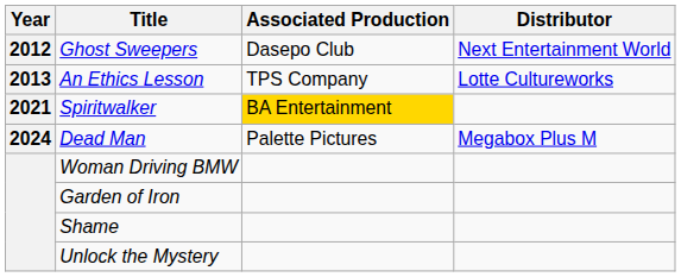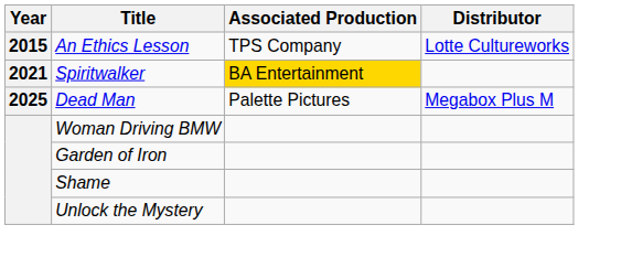 <table class="wikitable plainrowheaders sortable">
 <tr>
 <th scope="col">Year</th>
 <th scope="col">Title</th>
 <th scope="col">Associated Production</th>
 <th scope="col">Distributor</th>
 </tr>
 <tr>
-<th scope="row">2012</th>
-<td><em><a href='#'>Ghost Sweepers</a></em></td>
-<td>Dasepo Club</td>
-<td><a href='#'>Next Entertainment World</a></td>
-</tr>
-<tr>
-<th scope="row">2013</th>
+<th scope="row">2015</th>
 <td><em><a href='#'>An Ethics Lesson</a></em></td>
 <td>TPS Company</td>
 <td><a href='#'>Lotte Cultureworks</a></td>
 </tr>
 <tr>
 <th scope="row">2021</th>
 <td><em><a href='#'>Spiritwalker</a></em></td>
 <td style="background: gold;">BA Entertainment</td>
 <td></td>
 </tr>
 <tr>
-<th scope="row">2024</th>
+<th scope="row">2025</th>
 <td><em><a href='#'>Dead Man</a></em></td>
 <td>Palette Pictures</td>
 <td><a href='#'>Megabox Plus M</a></td>
 </tr>
 <tr>
 <th scope="row" rowspan="4"></th>
 <td><em>Woman Driving BMW</em></td>
 <td></td>
 <td></td>
 </tr>
 <tr>
 <td><em>Garden of Iron</em></td>
 <td></td>
 <td></td>
 </tr>
 <tr>
 <td><em>Shame</em></td>
 <td></td>
 <td></td>
 </tr>
 <tr>
 <td><em>Unlock the Mystery</em></td>
 <td></td>
 <td></td>
 </tr>
 </table>
